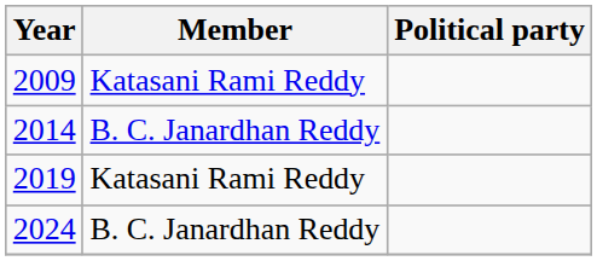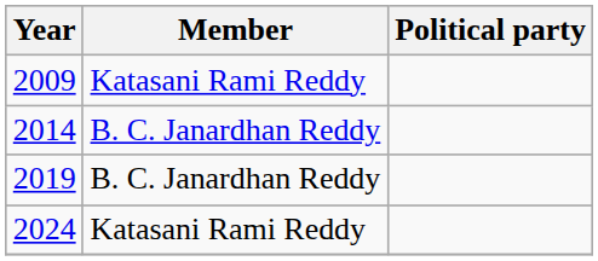 <table class="wikitable sortable">
 <tr>
 <th>Year</th>
 <th>Member</th>
 <th colspan=2>Political party</th>
 </tr>
 <tr>
 <td><a href='#'>2009</a></td>
 <td><a href='#'>Katasani Rami Reddy</a></td>
 <td></td>
 </tr>
 <tr>
 <td><a href='#'>2014</a></td>
 <td><a href='#'>B. C. Janardhan Reddy</a></td>
 <td></td>
 </tr>
 <tr>
 <td><a href='#'>2019</a></td>
-<td>Katasani Rami Reddy</td>
+<td>B. C. Janardhan Reddy</td>
 <td></td>
 </tr>
 <tr>
 <td><a href='#'>2024</a></td>
-<td>B. C. Janardhan Reddy</td>
+<td>Katasani Rami Reddy</td>
 <td></td>
 </tr>
 <tr>
 </tr>
 </table>
